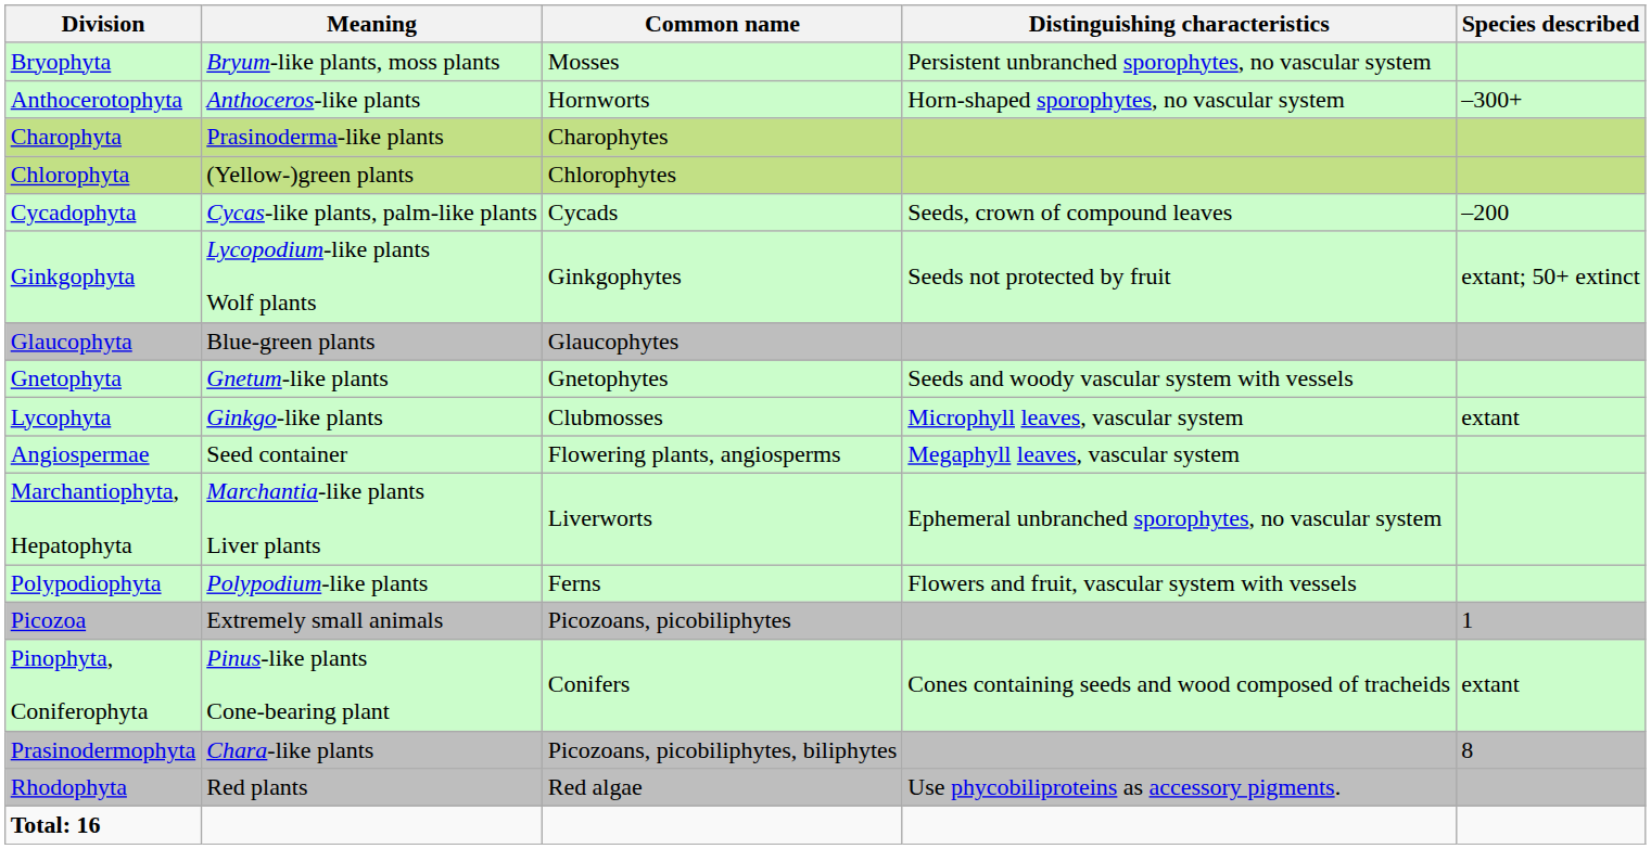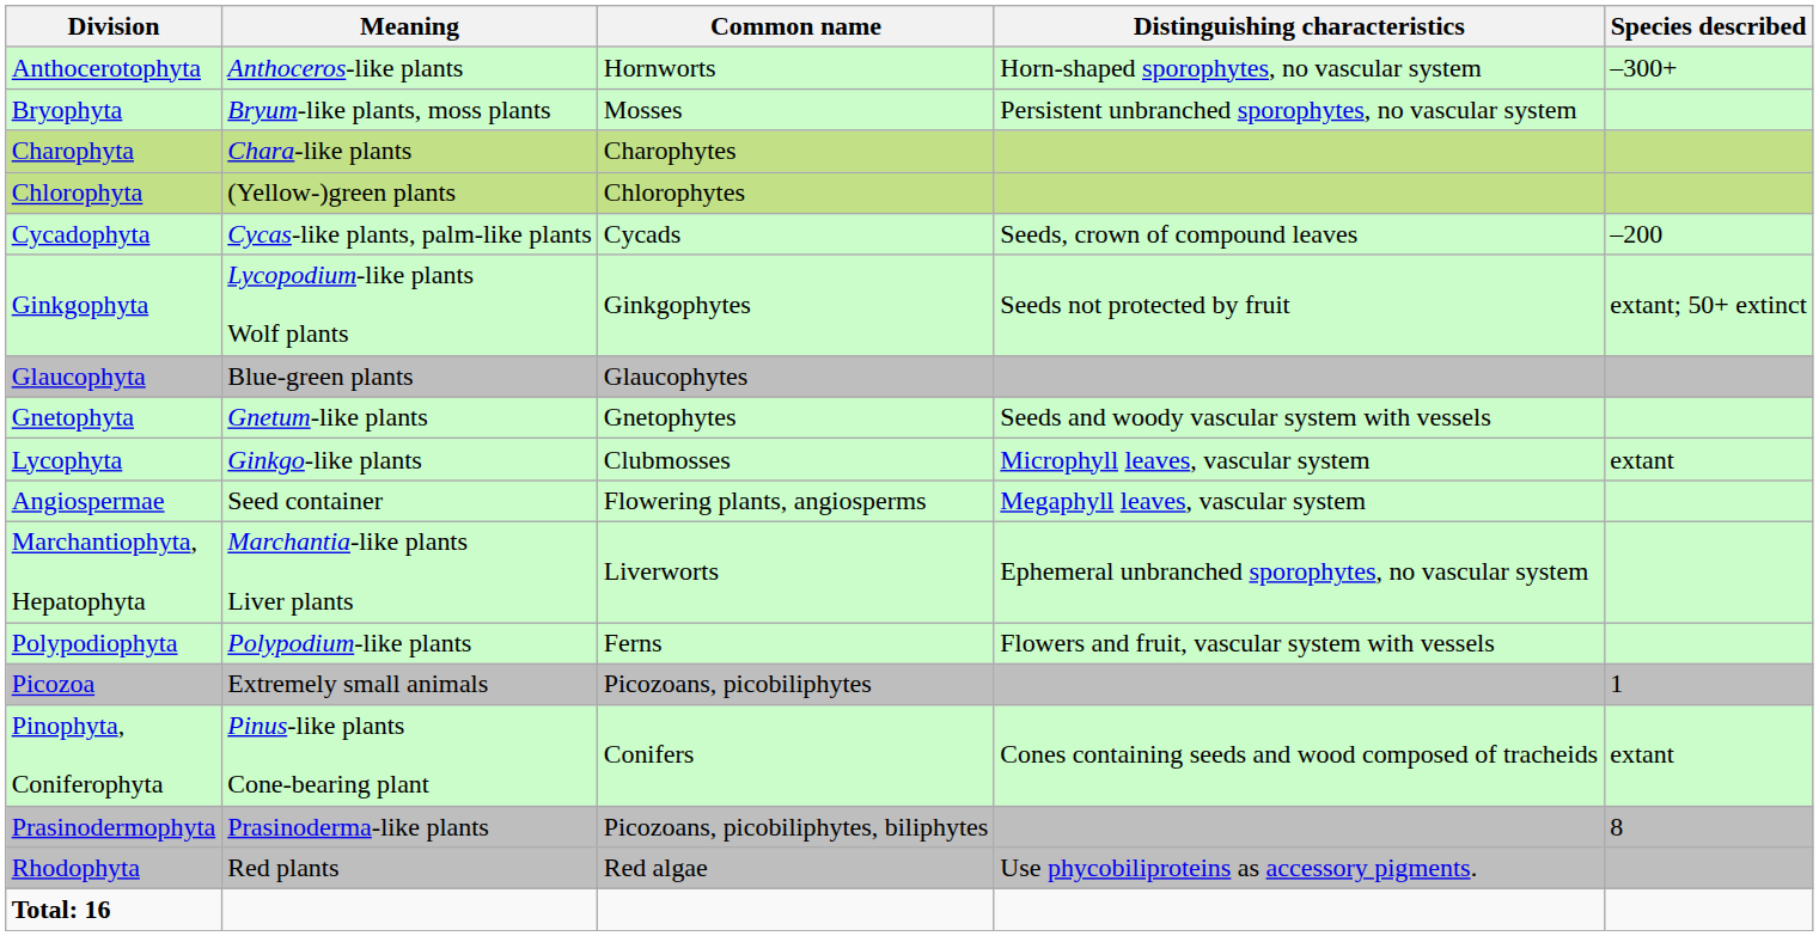 <table class="wikitable sortable">
 <tr>
 <th>Division</th>
 <th>Meaning</th>
 <th>Common name</th>
 <th>Distinguishing characteristics</th>
 <th>Species described</th>
 </tr>
 <tr style="background: #cbfdcb">
+<td><a href='#'>Anthocerotophyta</a></td>
+<td><em><a href='#'>Anthoceros</a></em>-like plants</td>
+<td>Hornworts</td>
+<td>Horn-shaped <a href='#'>sporophytes</a>, no vascular system</td>
+<td>–300+</td>
+</tr>
+<tr style="background: #cbfdcb">
 <td><a href='#'>Bryophyta</a></td>
 <td><em><a href='#'>Bryum</a></em>-like plants, moss plants</td>
 <td>Mosses</td>
 <td>Persistent unbranched <a href='#'>sporophytes</a>, no vascular system</td>
 <td></td>
 </tr>
-<tr style="background: #cbfdcb">
-<td><a href='#'>Anthocerotophyta</a></td>
-<td><em><a href='#'>Anthoceros</a></em>-like plants</td>
-<td>Hornworts</td>
-<td>Horn-shaped <a href='#'>sporophytes</a>, no vascular system</td>
-<td>–300+</td>
-</tr>
 <tr style="background: #c2e085">
 <td><a href='#'>Charophyta</a></td>
-<td><a href='#'>Prasinoderma</a>-like plants</td>
+<td><em><a href='#'>Chara</a></em>-like plants</td>
 <td>Charophytes</td>
 <td></td>
 <td></td>
 </tr>
 <tr style="background: #c2e085">
 <td><a href='#'>Chlorophyta</a></td>
 <td>(Yellow-)green plants</td>
 <td>Chlorophytes</td>
 <td></td>
 <td></td>
 </tr>
 <tr style="background: #cbfdcb">
 <td><a href='#'>Cycadophyta</a></td>
 <td><em><a href='#'>Cycas</a></em>-like plants, palm-like plants</td>
 <td>Cycads</td>
 <td>Seeds, crown of compound leaves</td>
 <td>–200</td>
 </tr>
 <tr style="background: #cbfdcb">
 <td><a href='#'>Ginkgophyta</a></td>
 <td><em><a href='#'>Lycopodium</a></em>-like plants<br><br>Wolf plants</td>
 <td>Ginkgophytes</td>
 <td>Seeds not protected by fruit</td>
 <td> extant; 50+ extinct</td>
 </tr>
 <tr style="background: #bebebe">
 <td><a href='#'>Glaucophyta</a></td>
 <td>Blue-green plants</td>
 <td>Glaucophytes</td>
 <td></td>
 <td></td>
 </tr>
 <tr style="background: #cbfdcb">
 <td><a href='#'>Gnetophyta</a></td>
 <td><em><a href='#'>Gnetum</a></em>-like plants</td>
 <td>Gnetophytes</td>
 <td>Seeds and woody vascular system with vessels</td>
 <td></td>
 </tr>
 <tr style="background: #cbfdcb">
 <td><a href='#'>Lycophyta</a></td>
 <td><em><a href='#'>Ginkgo</a></em>-like plants</td>
 <td>Clubmosses</td>
 <td><a href='#'>Microphyll</a> <a href='#'>leaves</a>, vascular system</td>
 <td> extant</td>
 </tr>
 <tr style="background: #cbfdcb">
 <td><a href='#'>Angiospermae</a></td>
 <td>Seed container</td>
 <td>Flowering plants, angiosperms</td>
 <td><a href='#'>Megaphyll</a> <a href='#'>leaves</a>, vascular system</td>
 <td></td>
 </tr>
 <tr style="background: #cbfdcb">
 <td><a href='#'>Marchantiophyta</a>,<br><br>Hepatophyta</td>
 <td><em><a href='#'>Marchantia</a></em>-like plants<br><br>Liver plants</td>
 <td>Liverworts</td>
 <td>Ephemeral unbranched <a href='#'>sporophytes</a>, no vascular system</td>
 <td></td>
 </tr>
 <tr style="background: #cbfdcb">
 <td><a href='#'>Polypodiophyta</a></td>
 <td><em><a href='#'>Polypodium</a></em>-like plants<br></td>
 <td>Ferns</td>
 <td>Flowers and fruit, vascular system with vessels</td>
 <td></td>
 </tr>
 <tr style="background: #bebebe">
 <td><a href='#'>Picozoa</a></td>
 <td>Extremely small animals</td>
 <td>Picozoans, picobiliphytes</td>
 <td></td>
 <td>1</td>
 </tr>
 <tr style="background: #cbfdcb">
 <td><a href='#'>Pinophyta</a>,<br><br>Coniferophyta</td>
 <td><em><a href='#'>Pinus</a></em>-like plants<br><br>Cone-bearing plant</td>
 <td>Conifers</td>
 <td>Cones containing seeds and wood composed of tracheids</td>
 <td> extant</td>
 </tr>
 <tr style="background: #bebebe">
 <td><a href='#'>Prasinodermophyta</a></td>
-<td><em><a href='#'>Chara</a></em>-like plants</td>
+<td><a href='#'>Prasinoderma</a>-like plants</td>
 <td>Picozoans, picobiliphytes, biliphytes</td>
 <td></td>
 <td>8</td>
 </tr>
 <tr style="background: #bebebe">
 <td><a href='#'>Rhodophyta</a></td>
 <td>Red plants</td>
 <td>Red algae</td>
 <td>Use <a href='#'>phycobiliproteins</a> as <a href='#'>accessory pigments</a>.</td>
 <td></td>
 </tr>
 <tr wowowowk>
 <td><strong>Total: 16</strong></td>
 <td></td>
 <td></td>
 <td></td>
 </tr>
 </table>
